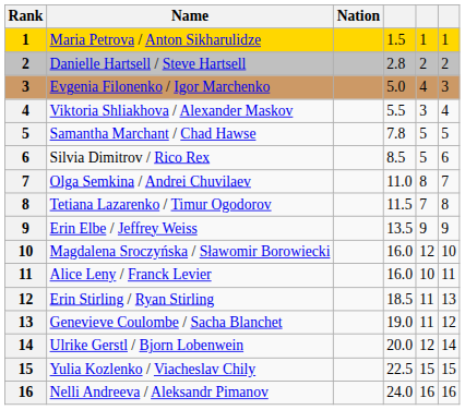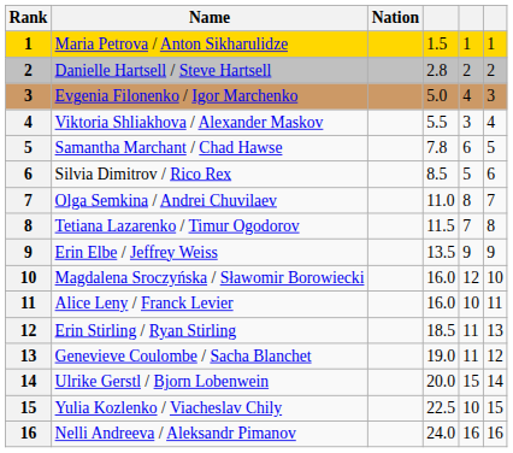 <table class="wikitable sortable">
 <tr>
 <th>Rank</th>
 <th>Name</th>
 <th>Nation</th>
 <th></th>
 <th></th>
 <th></th>
 </tr>
 <tr bgcolor=gold>
 <td align=center><strong>1</strong></td>
 <td><a href='#'>Maria Petrova</a> / <a href='#'>Anton Sikharulidze</a></td>
 <td></td>
 <td>1.5</td>
 <td>1</td>
 <td>1</td>
 </tr>
 <tr bgcolor=silver>
 <td align=center><strong>2</strong></td>
 <td><a href='#'>Danielle Hartsell</a> / <a href='#'>Steve Hartsell</a></td>
 <td></td>
 <td>2.8</td>
 <td>2</td>
 <td>2</td>
 </tr>
 <tr bgcolor=cc9966>
 <td align=center><strong>3</strong></td>
 <td><a href='#'>Evgenia Filonenko</a> / <a href='#'>Igor Marchenko</a></td>
 <td></td>
 <td>5.0</td>
 <td>4</td>
 <td>3</td>
 </tr>
 <tr>
 <th>4</th>
 <td><a href='#'>Viktoria Shliakhova</a> / <a href='#'>Alexander Maskov</a></td>
 <td></td>
 <td>5.5</td>
 <td>3</td>
 <td>4</td>
 </tr>
 <tr>
 <th>5</th>
 <td><a href='#'>Samantha Marchant</a> / <a href='#'>Chad Hawse</a></td>
 <td></td>
 <td>7.8</td>
-<td>5</td>
+<td>6</td>
 <td>5</td>
 </tr>
 <tr>
 <th>6</th>
 <td>Silvia Dimitrov / <a href='#'>Rico Rex</a></td>
 <td></td>
 <td>8.5</td>
 <td>5</td>
 <td>6</td>
 </tr>
 <tr>
 <th>7</th>
 <td><a href='#'>Olga Semkina</a> / <a href='#'>Andrei Chuvilaev</a></td>
 <td></td>
 <td>11.0</td>
 <td>8</td>
 <td>7</td>
 </tr>
 <tr>
 <th>8</th>
 <td><a href='#'>Tetiana Lazarenko</a> / <a href='#'>Timur Ogodorov</a></td>
 <td></td>
 <td>11.5</td>
 <td>7</td>
 <td>8</td>
 </tr>
 <tr>
 <th>9</th>
 <td><a href='#'>Erin Elbe</a> / <a href='#'>Jeffrey Weiss</a></td>
 <td></td>
 <td>13.5</td>
 <td>9</td>
 <td>9</td>
 </tr>
 <tr>
 <th>10</th>
 <td><a href='#'>Magdalena Sroczyńska</a> / <a href='#'>Sławomir Borowiecki</a></td>
 <td></td>
 <td>16.0</td>
 <td>12</td>
 <td>10</td>
 </tr>
 <tr>
 <th>11</th>
 <td><a href='#'>Alice Leny</a> / <a href='#'>Franck Levier</a></td>
 <td></td>
 <td>16.0</td>
 <td>10</td>
 <td>11</td>
 </tr>
 <tr>
 <th>12</th>
 <td><a href='#'>Erin Stirling</a> / <a href='#'>Ryan Stirling</a></td>
 <td></td>
 <td>18.5</td>
 <td>11</td>
 <td>13</td>
 </tr>
 <tr>
 <th>13</th>
 <td><a href='#'>Genevieve Coulombe</a> / <a href='#'>Sacha Blanchet</a></td>
 <td></td>
 <td>19.0</td>
 <td>11</td>
 <td>12</td>
 </tr>
 <tr>
 <th>14</th>
 <td><a href='#'>Ulrike Gerstl</a> / <a href='#'>Bjorn Lobenwein</a></td>
 <td></td>
 <td>20.0</td>
-<td>12</td>
+<td>15</td>
 <td>14</td>
 </tr>
 <tr>
 <th>15</th>
 <td><a href='#'>Yulia Kozlenko</a> / <a href='#'>Viacheslav Chily</a></td>
 <td></td>
 <td>22.5</td>
-<td>15</td>
+<td>10</td>
 <td>15</td>
 </tr>
 <tr>
 <th>16</th>
 <td><a href='#'>Nelli Andreeva</a> / <a href='#'>Aleksandr Pimanov</a></td>
 <td></td>
 <td>24.0</td>
 <td>16</td>
 <td>16</td>
 </tr>
 </table>
